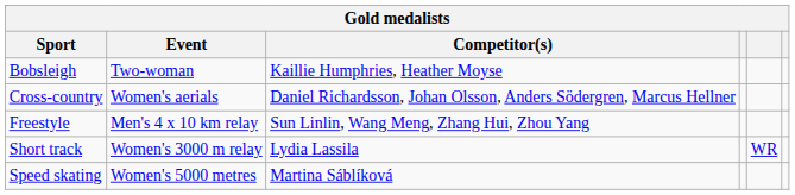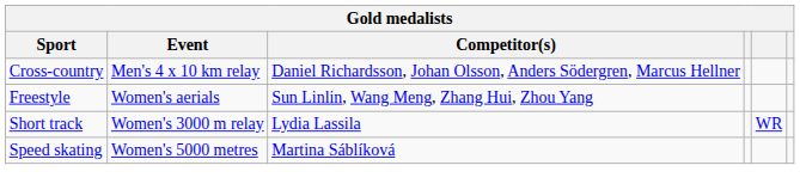 <table class="wikitable">
 <tr>
 <th colspan="6">Gold medalists</th>
 </tr>
 <tr>
 <th>Sport</th>
 <th>Event</th>
 <th>Competitor(s)</th>
 <th></th>
 <th></th>
 <th></th>
 </tr>
 <tr>
-<td><a href='#'>Bobsleigh</a></td>
-<td><a href='#'>Two-woman</a></td>
-<td><a href='#'>Kaillie Humphries</a>, <a href='#'>Heather Moyse</a></td>
-<td></td>
-<td></td>
-<td></td>
-</tr>
-<tr>
 <td><a href='#'>Cross-country</a></td>
-<td><a href='#'>Women's aerials</a></td>
+<td><a href='#'>Men's 4 x 10 km relay</a></td>
 <td><a href='#'>Daniel Richardsson</a>, <a href='#'>Johan Olsson</a>, <a href='#'>Anders Södergren</a>, <a href='#'>Marcus Hellner</a></td>
 <td></td>
 <td></td>
 <td></td>
 </tr>
 <tr>
 <td><a href='#'>Freestyle</a></td>
-<td><a href='#'>Men's 4 x 10 km relay</a></td>
+<td><a href='#'>Women's aerials</a></td>
 <td><a href='#'>Sun Linlin</a>, <a href='#'>Wang Meng</a>, <a href='#'>Zhang Hui</a>, <a href='#'>Zhou Yang</a></td>
 <td></td>
 <td></td>
 <td></td>
 </tr>
 <tr>
 <td><a href='#'>Short track</a></td>
 <td><a href='#'>Women's 3000 m relay</a></td>
 <td><a href='#'>Lydia Lassila</a></td>
 <td></td>
 <td><a href='#'>WR</a></td>
 <td></td>
 </tr>
 <tr>
 <td><a href='#'>Speed skating</a></td>
 <td><a href='#'>Women's 5000 metres</a></td>
 <td><a href='#'>Martina Sáblíková</a></td>
 <td></td>
 <td></td>
 <td></td>
 </tr>
 </table>
